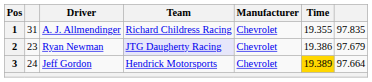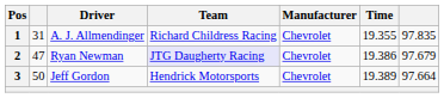 <table class="wikitable" style="font-size:95%">
 <tr>
 <th>Pos</th>
 <th></th>
 <th>Driver</th>
 <th>Team</th>
 <th>Manufacturer</th>
 <th>Time</th>
 <th></th>
 </tr>
 <tr>
 <th>1</th>
 <td>31</td>
 <td><a href='#'>A. J. Allmendinger</a></td>
 <td><a href='#'>Richard Childress Racing</a></td>
 <td><a href='#'>Chevrolet</a></td>
 <td>19.355</td>
 <td>97.835</td>
 </tr>
 <tr>
 <th>2</th>
-<td>23</td>
+<td>47</td>
 <td><a href='#'>Ryan Newman</a></td>
 <td style="background: lavender;"><a href='#'>JTG Daugherty Racing</a></td>
 <td><a href='#'>Chevrolet</a></td>
 <td>19.386</td>
 <td>97.679</td>
 </tr>
 <tr>
 <th>3</th>
-<td>24</td>
+<td>50</td>
 <td><a href='#'>Jeff Gordon</a></td>
 <td><a href='#'>Hendrick Motorsports</a></td>
 <td><a href='#'>Chevrolet</a></td>
-<td style="background: gold;">19.389</td>
+<td>19.389</td>
 <td>97.664</td>
 </tr>
 <tr>
 <th colspan="7"></th>
 </tr>
 </table>
